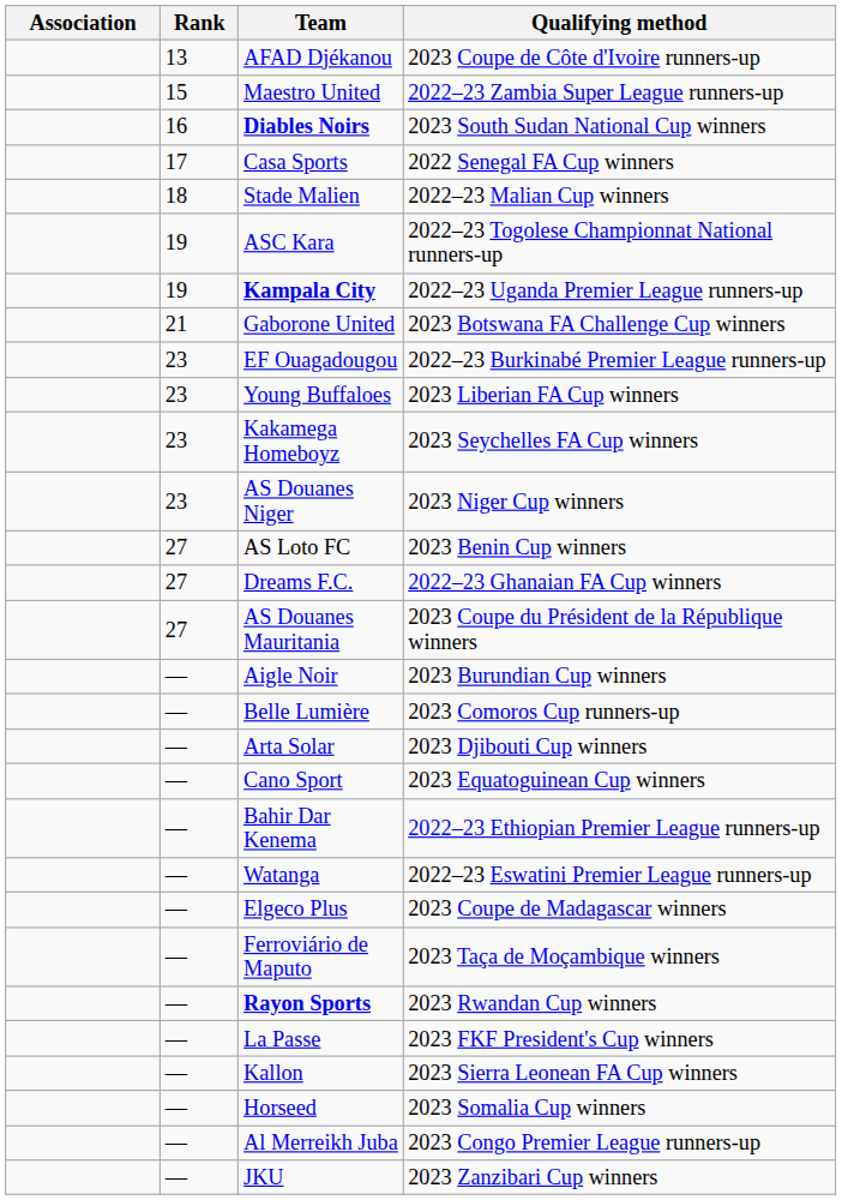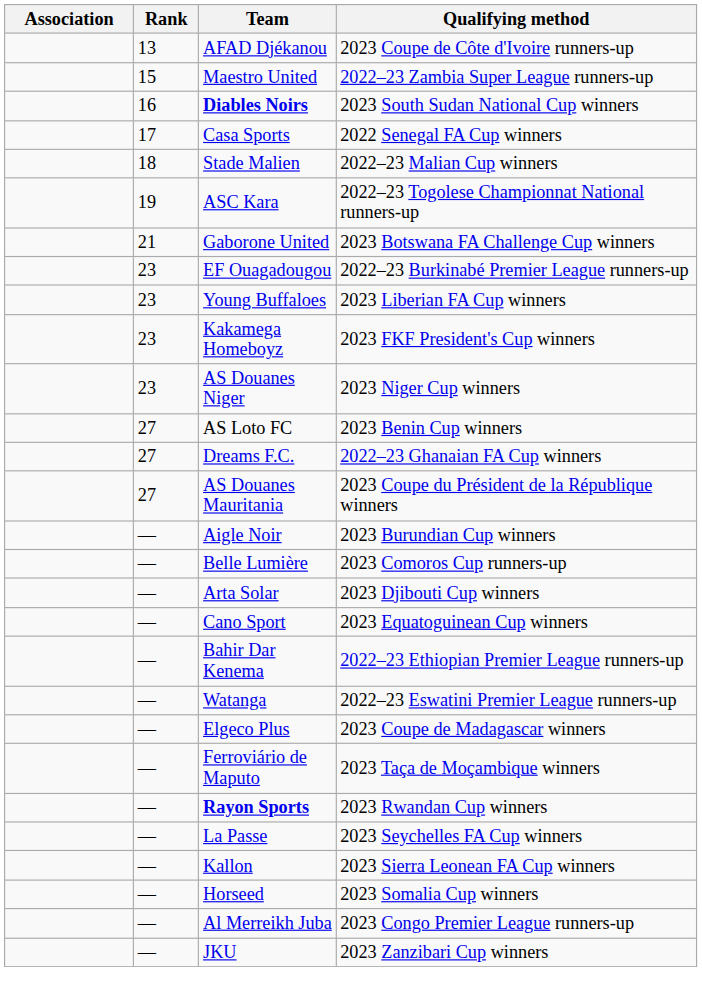 <table class="wikitable">
 <tr>
 <th width=150>Association</th>
 <th width=70>Rank </th>
 <th width=150>Team</th>
 <th width=650>Qualifying method</th>
 </tr>
 <tr>
 <td></td>
 <td>13 </td>
 <td><a href='#'>AFAD Djékanou</a></td>
 <td>2023 <a href='#'>Coupe de Côte d'Ivoire</a> runners-up</td>
 </tr>
 <tr>
 <td></td>
 <td>15 </td>
 <td><a href='#'>Maestro United</a></td>
 <td><a href='#'>2022–23 Zambia Super League</a> runners-up</td>
 </tr>
 <tr>
 <td></td>
 <td>16 </td>
 <td><strong><a href='#'>Diables Noirs</a></strong></td>
 <td>2023 <a href='#'>South Sudan National Cup</a> winners</td>
 </tr>
 <tr>
 <td></td>
 <td>17 </td>
 <td><a href='#'>Casa Sports</a></td>
 <td>2022 <a href='#'>Senegal FA Cup</a> winners</td>
 </tr>
 <tr>
 <td></td>
 <td>18 </td>
 <td><a href='#'>Stade Malien</a></td>
 <td>2022–23 <a href='#'>Malian Cup</a> winners</td>
 </tr>
 <tr>
 <td></td>
 <td>19 </td>
 <td><a href='#'>ASC Kara</a></td>
 <td>2022–23 <a href='#'>Togolese Championnat National</a> runners-up</td>
 </tr>
 <tr>
 <td></td>
-<td>19 </td>
-<td><strong><a href='#'>Kampala City</a></strong></td>
-<td>2022–23 <a href='#'>Uganda Premier League</a> runners-up</td>
-</tr>
-<tr>
-<td></td>
 <td>21 </td>
 <td><a href='#'>Gaborone United</a></td>
 <td>2023 <a href='#'>Botswana FA Challenge Cup</a> winners</td>
 </tr>
 <tr>
 <td></td>
 <td>23 </td>
 <td><a href='#'>EF Ouagadougou</a></td>
 <td>2022–23 <a href='#'>Burkinabé Premier League</a> runners-up</td>
 </tr>
 <tr>
 <td></td>
 <td>23 </td>
 <td><a href='#'>Young Buffaloes</a></td>
 <td>2023 <a href='#'>Liberian FA Cup</a> winners</td>
 </tr>
 <tr>
 <td></td>
 <td>23 </td>
 <td><a href='#'>Kakamega Homeboyz</a></td>
-<td>2023 <a href='#'>Seychelles FA Cup</a> winners</td>
+<td>2023 <a href='#'>FKF President's Cup</a> winners</td>
 </tr>
 <tr>
 <td></td>
 <td>23 </td>
 <td><a href='#'>AS Douanes Niger</a></td>
 <td>2023 <a href='#'>Niger Cup</a> winners</td>
 </tr>
 <tr>
 <td></td>
 <td>27 </td>
 <td>AS Loto FC</td>
 <td>2023 <a href='#'>Benin Cup</a> winners</td>
 </tr>
 <tr>
 <td></td>
 <td>27 </td>
 <td><a href='#'>Dreams F.C.</a></td>
 <td><a href='#'>2022–23 Ghanaian FA Cup</a> winners</td>
 </tr>
 <tr>
 <td></td>
 <td>27 </td>
 <td><a href='#'>AS Douanes Mauritania</a></td>
 <td>2023 <a href='#'>Coupe du Président de la République</a> winners</td>
 </tr>
 <tr>
 <td></td>
 <td>—</td>
 <td><a href='#'>Aigle Noir</a></td>
 <td>2023 <a href='#'>Burundian Cup</a> winners</td>
 </tr>
 <tr>
 <td></td>
 <td>—</td>
 <td><a href='#'>Belle Lumière</a></td>
 <td>2023 <a href='#'>Comoros Cup</a> runners-up</td>
 </tr>
 <tr>
 <td></td>
 <td>—</td>
 <td><a href='#'>Arta Solar</a></td>
 <td>2023 <a href='#'>Djibouti Cup</a> winners</td>
 </tr>
 <tr>
 <td></td>
 <td>—</td>
 <td><a href='#'>Cano Sport</a></td>
 <td>2023 <a href='#'>Equatoguinean Cup</a> winners</td>
 </tr>
 <tr>
 <td></td>
 <td>—</td>
 <td><a href='#'>Bahir Dar Kenema</a></td>
 <td><a href='#'>2022–23 Ethiopian Premier League</a> runners-up</td>
 </tr>
 <tr>
 <td></td>
 <td>—</td>
 <td><a href='#'>Watanga</a></td>
 <td>2022–23 <a href='#'>Eswatini Premier League</a> runners-up</td>
 </tr>
 <tr>
 <td></td>
 <td>—</td>
 <td><a href='#'>Elgeco Plus</a></td>
 <td>2023 <a href='#'>Coupe de Madagascar</a> winners</td>
 </tr>
 <tr>
 <td></td>
 <td>—</td>
 <td><a href='#'>Ferroviário de Maputo</a></td>
 <td>2023 <a href='#'>Taça de Moçambique</a> winners</td>
 </tr>
 <tr>
 <td></td>
 <td>—</td>
 <td><strong><a href='#'>Rayon Sports</a></strong></td>
 <td>2023 <a href='#'>Rwandan Cup</a> winners</td>
 </tr>
 <tr>
 <td></td>
 <td>—</td>
 <td><a href='#'>La Passe</a></td>
-<td>2023 <a href='#'>FKF President's Cup</a> winners</td>
+<td>2023 <a href='#'>Seychelles FA Cup</a> winners</td>
 </tr>
 <tr>
 <td></td>
 <td>—</td>
 <td><a href='#'>Kallon</a></td>
 <td>2023 <a href='#'>Sierra Leonean FA Cup</a> winners</td>
 </tr>
 <tr>
 <td></td>
 <td>—</td>
 <td><a href='#'>Horseed</a></td>
 <td>2023 <a href='#'>Somalia Cup</a> winners</td>
 </tr>
 <tr>
 <td></td>
 <td>—</td>
 <td><a href='#'>Al Merreikh Juba</a></td>
 <td>2023 <a href='#'>Congo Premier League</a> runners-up</td>
 </tr>
 <tr>
 <td></td>
 <td>—</td>
 <td><a href='#'>JKU</a></td>
 <td>2023 <a href='#'>Zanzibari Cup</a> winners</td>
 </tr>
 </table>
